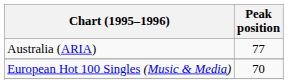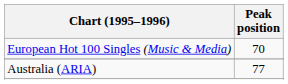 <table class="wikitable sortable">
 <tr>
 <th>Chart (1995–1996)</th>
 <th>Peak<br>position</th>
+</tr>
+<tr>
+<td align="left"><a href='#'>European Hot 100 Singles</a> <em>(<a href='#'>Music & Media</a>)</em></td>
+<td align="center">70</td>
+</tr>
+<tr>
+</tr>
+<tr>
 </tr>
 <tr>
 <td align="left">Australia (<a href='#'>ARIA</a>)</td>
 <td align="center">77</td>
 </tr>
 <tr>
 </tr>
 <tr>
 </tr>
 <tr>
-<td align="left"><a href='#'>European Hot 100 Singles</a> <em>(<a href='#'>Music & Media</a>)</em></td>
-<td align="center">70</td>
-</tr>
-<tr>
-</tr>
-<tr>
-</tr>
-<tr>
 </tr>
 <tr>
 </tr>
 </table>
